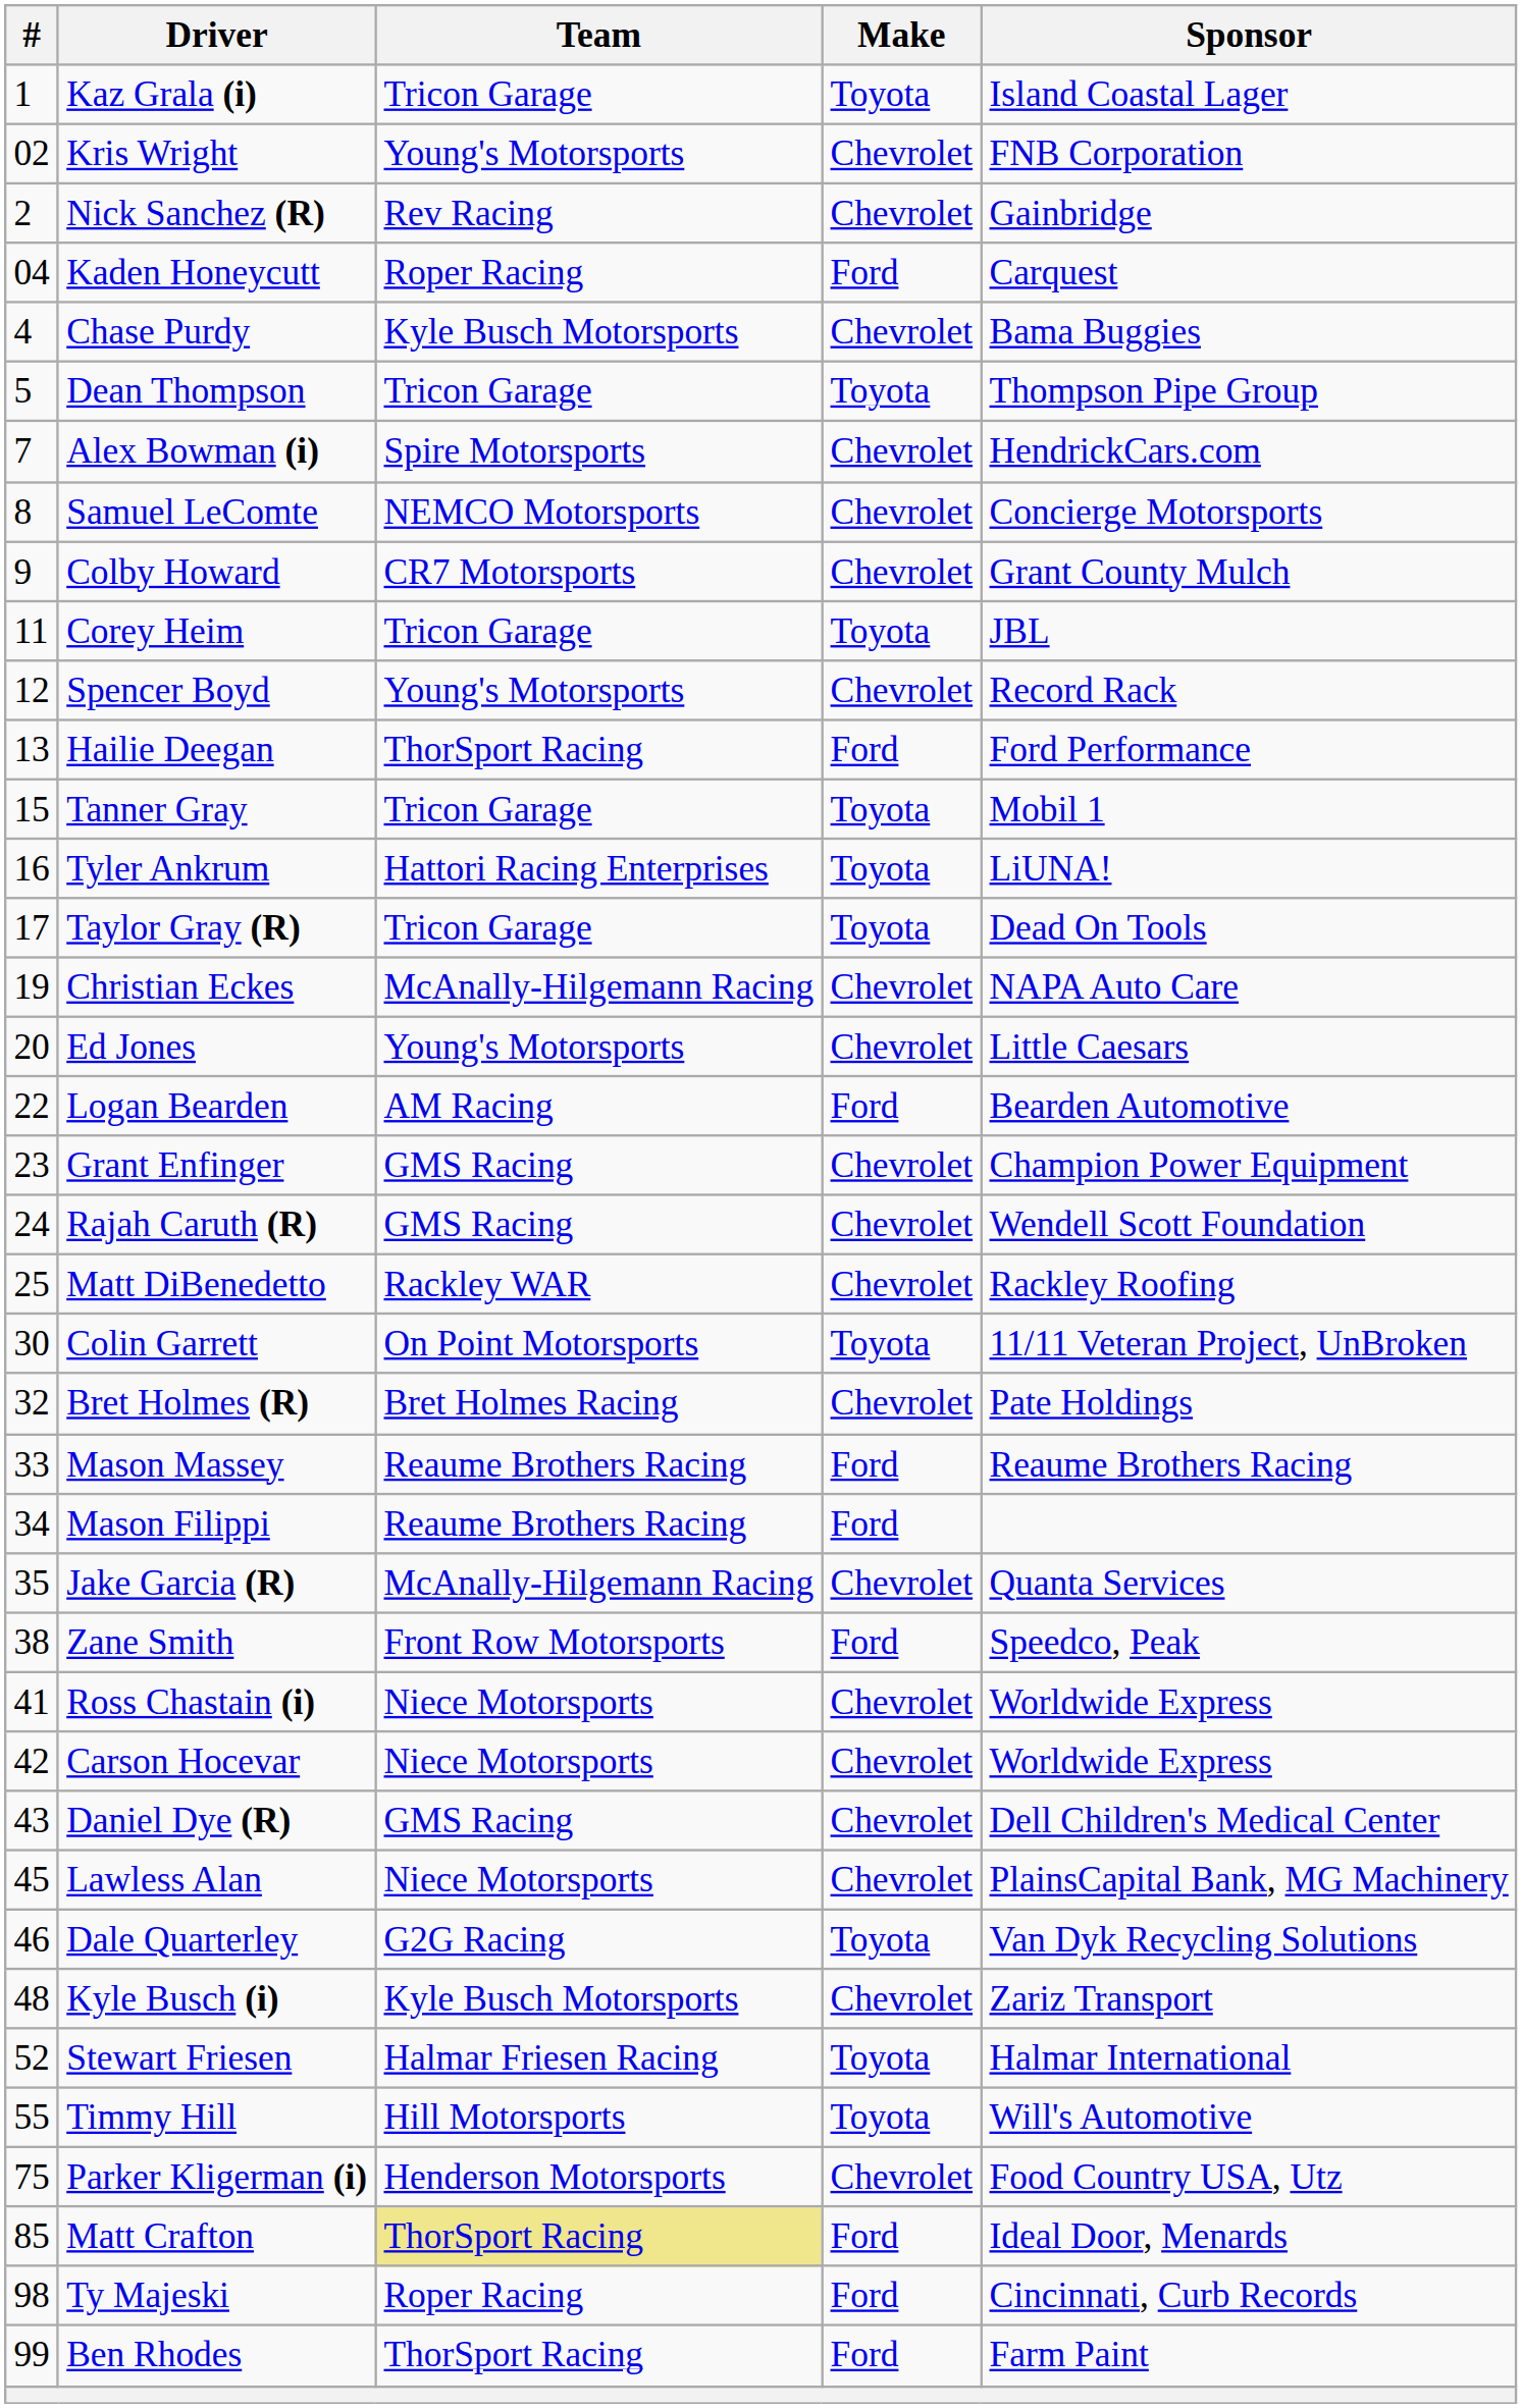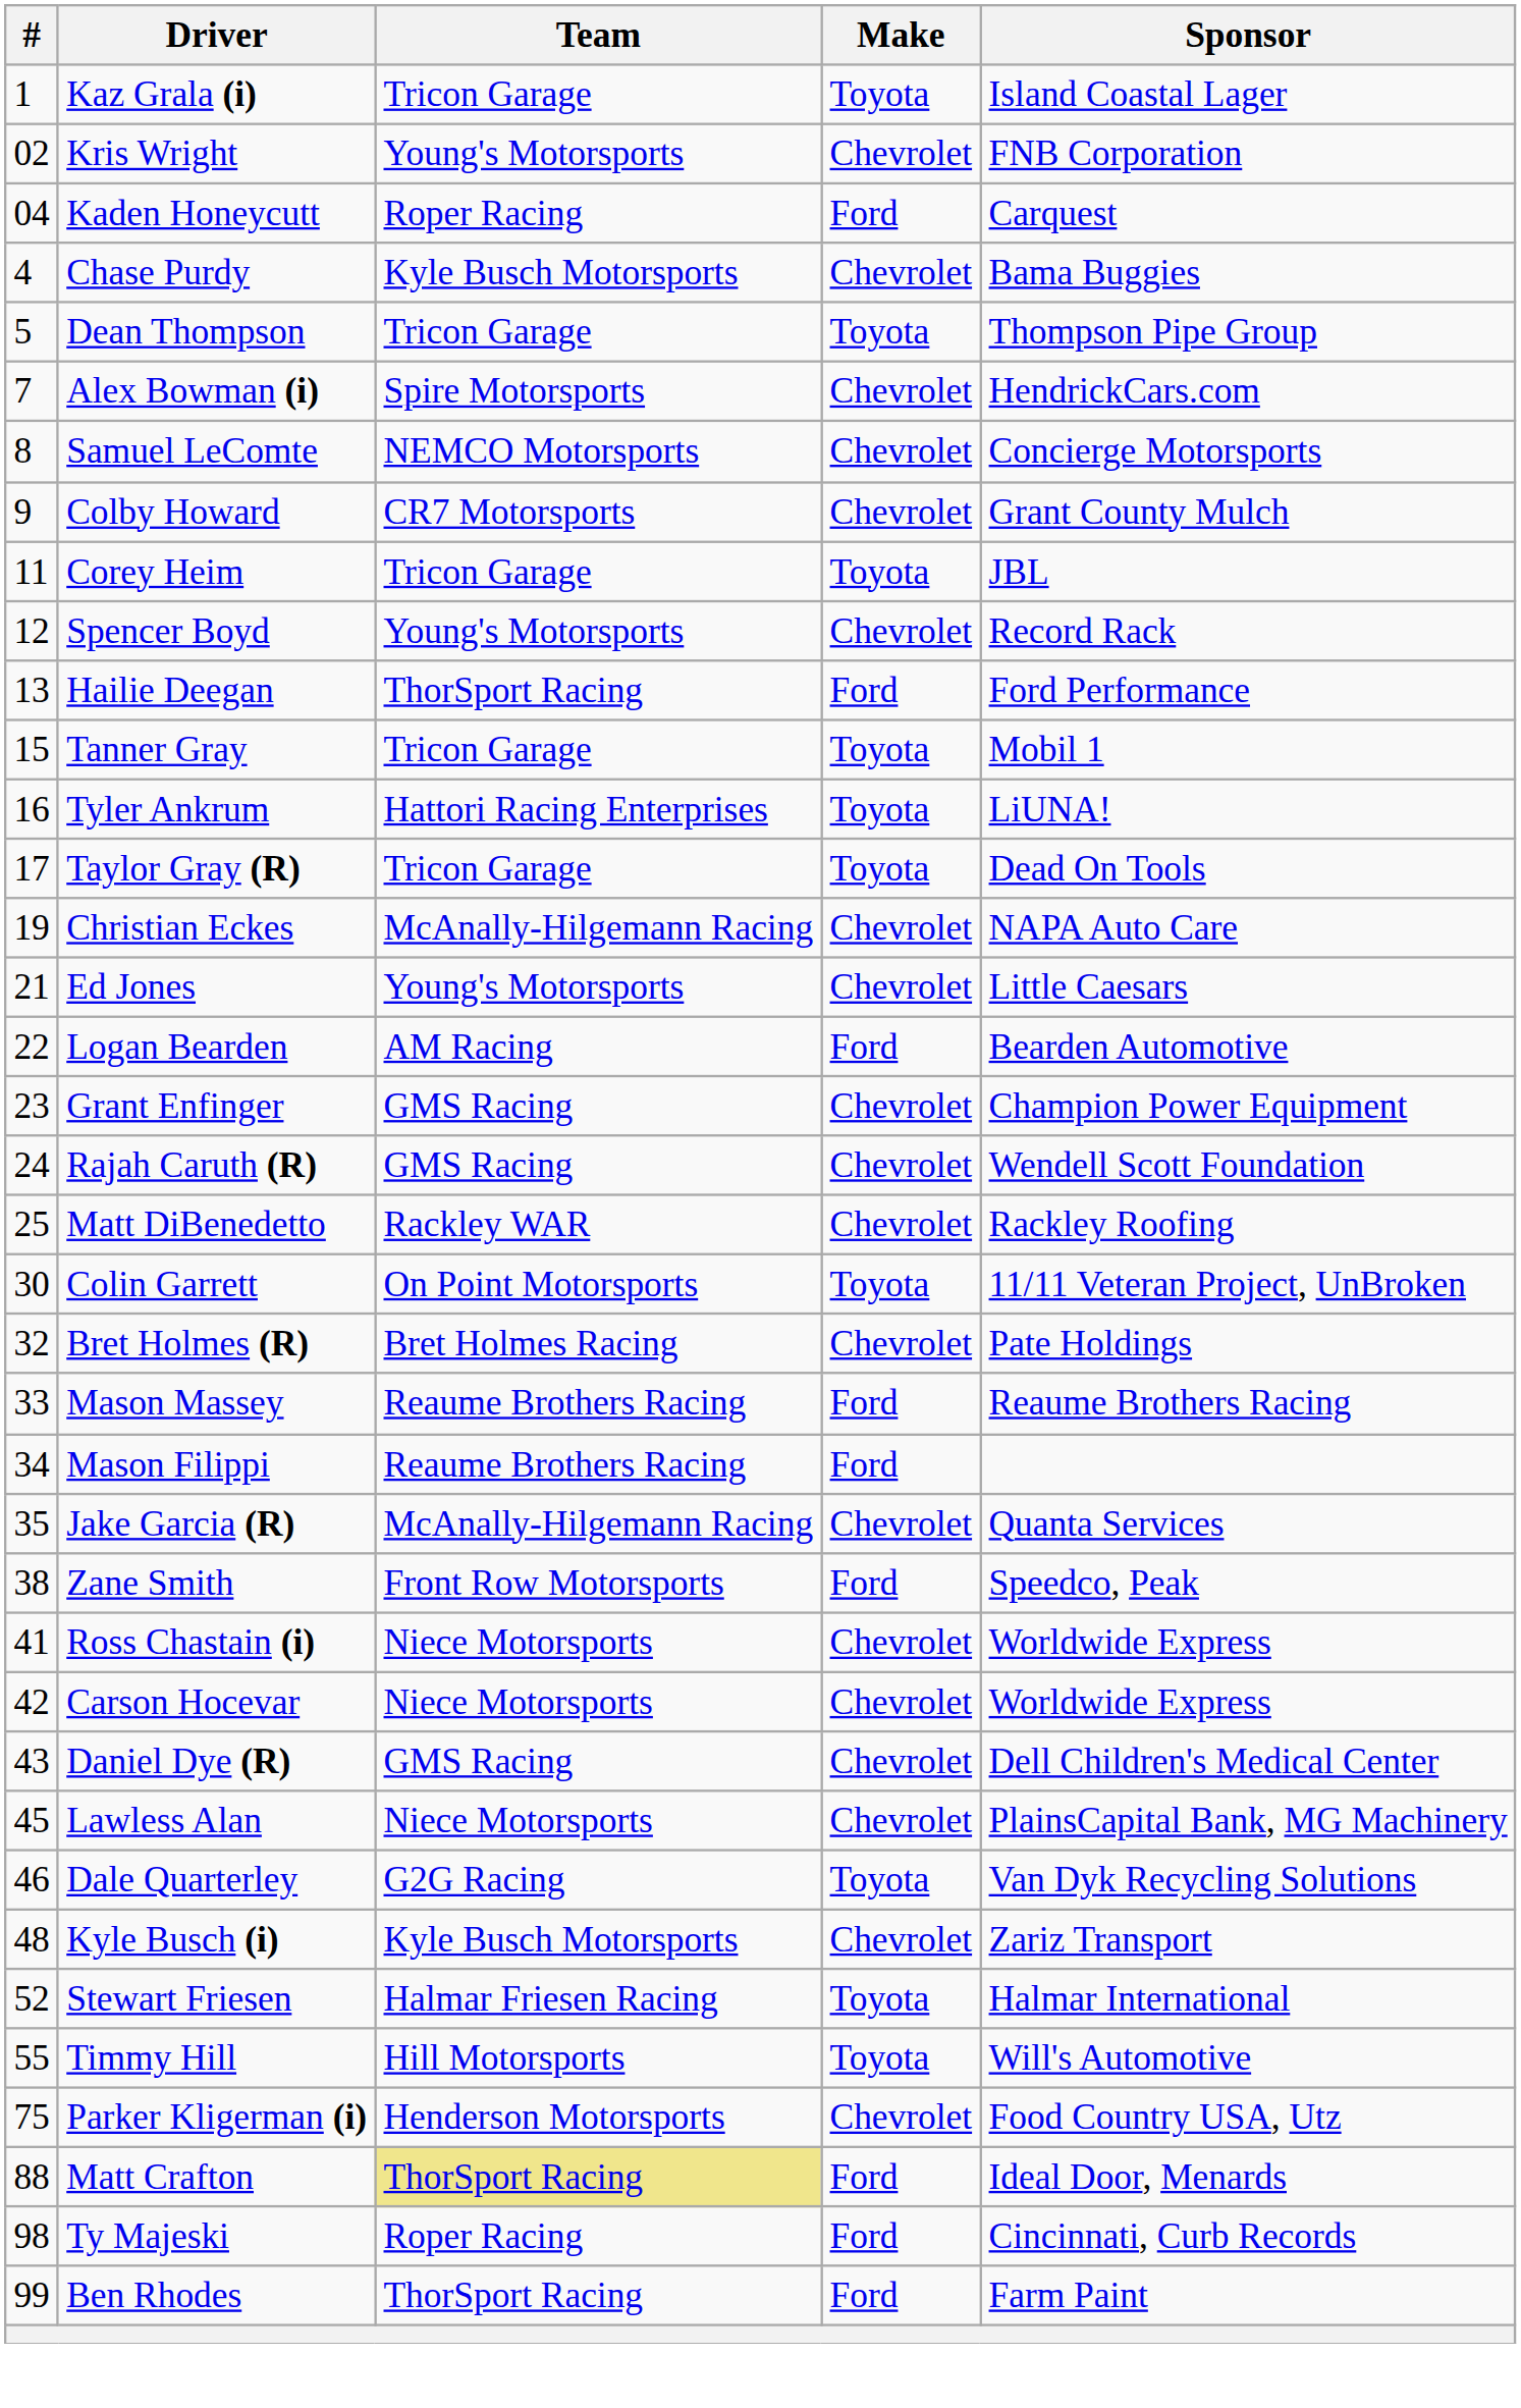 <table class="wikitable" style="font-size: 95%;">
 <tr>
 <th>#</th>
 <th>Driver</th>
 <th>Team</th>
 <th>Make</th>
 <th>Sponsor</th>
 </tr>
 <tr>
 <td>1</td>
 <td><a href='#'>Kaz Grala</a> <strong>(i)</strong></td>
 <td><a href='#'>Tricon Garage</a></td>
 <td><a href='#'>Toyota</a></td>
 <td><a href='#'>Island Coastal Lager</a></td>
 </tr>
 <tr>
 <td>02</td>
 <td><a href='#'>Kris Wright</a></td>
 <td><a href='#'>Young's Motorsports</a></td>
 <td><a href='#'>Chevrolet</a></td>
 <td><a href='#'>FNB Corporation</a></td>
-</tr>
-<tr>
-<td>2</td>
-<td><a href='#'>Nick Sanchez</a> <strong>(R)</strong></td>
-<td><a href='#'>Rev Racing</a></td>
-<td><a href='#'>Chevrolet</a></td>
-<td><a href='#'>Gainbridge</a></td>
 </tr>
 <tr>
 <td>04</td>
 <td><a href='#'>Kaden Honeycutt</a></td>
 <td><a href='#'>Roper Racing</a></td>
 <td><a href='#'>Ford</a></td>
 <td><a href='#'>Carquest</a></td>
 </tr>
 <tr>
 <td>4</td>
 <td><a href='#'>Chase Purdy</a></td>
 <td><a href='#'>Kyle Busch Motorsports</a></td>
 <td><a href='#'>Chevrolet</a></td>
 <td><a href='#'>Bama Buggies</a></td>
 </tr>
 <tr>
 <td>5</td>
 <td><a href='#'>Dean Thompson</a></td>
 <td><a href='#'>Tricon Garage</a></td>
 <td><a href='#'>Toyota</a></td>
 <td><a href='#'>Thompson Pipe Group</a></td>
 </tr>
 <tr>
 <td>7</td>
 <td><a href='#'>Alex Bowman</a> <strong>(i)</strong></td>
 <td><a href='#'>Spire Motorsports</a></td>
 <td><a href='#'>Chevrolet</a></td>
 <td><a href='#'>HendrickCars.com</a></td>
 </tr>
 <tr>
 <td>8</td>
 <td><a href='#'>Samuel LeComte</a></td>
 <td><a href='#'>NEMCO Motorsports</a></td>
 <td><a href='#'>Chevrolet</a></td>
 <td><a href='#'>Concierge Motorsports</a></td>
 </tr>
 <tr>
 <td>9</td>
 <td><a href='#'>Colby Howard</a></td>
 <td><a href='#'>CR7 Motorsports</a></td>
 <td><a href='#'>Chevrolet</a></td>
 <td><a href='#'>Grant County Mulch</a></td>
 </tr>
 <tr>
 <td>11</td>
 <td><a href='#'>Corey Heim</a></td>
 <td><a href='#'>Tricon Garage</a></td>
 <td><a href='#'>Toyota</a></td>
 <td><a href='#'>JBL</a></td>
 </tr>
 <tr>
 <td>12</td>
 <td><a href='#'>Spencer Boyd</a></td>
 <td><a href='#'>Young's Motorsports</a></td>
 <td><a href='#'>Chevrolet</a></td>
 <td><a href='#'>Record Rack</a></td>
 </tr>
 <tr>
 <td>13</td>
 <td><a href='#'>Hailie Deegan</a></td>
 <td><a href='#'>ThorSport Racing</a></td>
 <td><a href='#'>Ford</a></td>
 <td><a href='#'>Ford Performance</a></td>
 </tr>
 <tr>
 <td>15</td>
 <td><a href='#'>Tanner Gray</a></td>
 <td><a href='#'>Tricon Garage</a></td>
 <td><a href='#'>Toyota</a></td>
 <td><a href='#'>Mobil 1</a></td>
 </tr>
 <tr>
 <td>16</td>
 <td><a href='#'>Tyler Ankrum</a></td>
 <td><a href='#'>Hattori Racing Enterprises</a></td>
 <td><a href='#'>Toyota</a></td>
 <td><a href='#'>LiUNA!</a></td>
 </tr>
 <tr>
 <td>17</td>
 <td><a href='#'>Taylor Gray</a> <strong>(R)</strong></td>
 <td><a href='#'>Tricon Garage</a></td>
 <td><a href='#'>Toyota</a></td>
 <td><a href='#'>Dead On Tools</a></td>
 </tr>
 <tr>
 <td>19</td>
 <td><a href='#'>Christian Eckes</a></td>
 <td nowrap><a href='#'>McAnally-Hilgemann Racing</a></td>
 <td><a href='#'>Chevrolet</a></td>
 <td><a href='#'>NAPA Auto Care</a></td>
 </tr>
 <tr>
-<td>20</td>
+<td>21</td>
 <td><a href='#'>Ed Jones</a></td>
 <td><a href='#'>Young's Motorsports</a></td>
 <td><a href='#'>Chevrolet</a></td>
 <td><a href='#'>Little Caesars</a></td>
 </tr>
 <tr>
 <td>22</td>
 <td><a href='#'>Logan Bearden</a></td>
 <td><a href='#'>AM Racing</a></td>
 <td><a href='#'>Ford</a></td>
 <td><a href='#'>Bearden Automotive</a></td>
 </tr>
 <tr>
 <td>23</td>
 <td><a href='#'>Grant Enfinger</a></td>
 <td><a href='#'>GMS Racing</a></td>
 <td><a href='#'>Chevrolet</a></td>
 <td><a href='#'>Champion Power Equipment</a></td>
 </tr>
 <tr>
 <td>24</td>
 <td><a href='#'>Rajah Caruth</a> <strong>(R)</strong></td>
 <td><a href='#'>GMS Racing</a></td>
 <td><a href='#'>Chevrolet</a></td>
 <td><a href='#'>Wendell Scott Foundation</a></td>
 </tr>
 <tr>
 <td>25</td>
 <td><a href='#'>Matt DiBenedetto</a></td>
 <td><a href='#'>Rackley WAR</a></td>
 <td><a href='#'>Chevrolet</a></td>
 <td><a href='#'>Rackley Roofing</a></td>
 </tr>
 <tr>
 <td>30</td>
 <td><a href='#'>Colin Garrett</a></td>
 <td><a href='#'>On Point Motorsports</a></td>
 <td><a href='#'>Toyota</a></td>
 <td><a href='#'>11/11 Veteran Project</a>, <a href='#'>UnBroken</a></td>
 </tr>
 <tr>
 <td>32</td>
 <td><a href='#'>Bret Holmes</a> <strong>(R)</strong></td>
 <td><a href='#'>Bret Holmes Racing</a></td>
 <td><a href='#'>Chevrolet</a></td>
 <td><a href='#'>Pate Holdings</a></td>
 </tr>
 <tr>
 <td>33</td>
 <td><a href='#'>Mason Massey</a></td>
 <td><a href='#'>Reaume Brothers Racing</a></td>
 <td><a href='#'>Ford</a></td>
 <td><a href='#'>Reaume Brothers Racing</a></td>
 </tr>
 <tr>
 <td>34</td>
 <td><a href='#'>Mason Filippi</a></td>
 <td><a href='#'>Reaume Brothers Racing</a></td>
 <td><a href='#'>Ford</a></td>
 <td></td>
 </tr>
 <tr>
 <td>35</td>
 <td><a href='#'>Jake Garcia</a> <strong>(R)</strong></td>
 <td><a href='#'>McAnally-Hilgemann Racing</a></td>
 <td><a href='#'>Chevrolet</a></td>
 <td><a href='#'>Quanta Services</a></td>
 </tr>
 <tr>
 <td>38</td>
 <td><a href='#'>Zane Smith</a></td>
 <td><a href='#'>Front Row Motorsports</a></td>
 <td><a href='#'>Ford</a></td>
 <td><a href='#'>Speedco</a>, <a href='#'>Peak</a></td>
 </tr>
 <tr>
 <td>41</td>
 <td><a href='#'>Ross Chastain</a> <strong>(i)</strong></td>
 <td><a href='#'>Niece Motorsports</a></td>
 <td><a href='#'>Chevrolet</a></td>
 <td><a href='#'>Worldwide Express</a></td>
 </tr>
 <tr>
 <td>42</td>
 <td><a href='#'>Carson Hocevar</a></td>
 <td><a href='#'>Niece Motorsports</a></td>
 <td><a href='#'>Chevrolet</a></td>
 <td><a href='#'>Worldwide Express</a></td>
 </tr>
 <tr>
 <td>43</td>
 <td><a href='#'>Daniel Dye</a> <strong>(R)</strong></td>
 <td><a href='#'>GMS Racing</a></td>
 <td><a href='#'>Chevrolet</a></td>
 <td><a href='#'>Dell Children's Medical Center</a></td>
 </tr>
 <tr>
 <td>45</td>
 <td><a href='#'>Lawless Alan</a></td>
 <td><a href='#'>Niece Motorsports</a></td>
 <td><a href='#'>Chevrolet</a></td>
 <td nowrap><a href='#'>PlainsCapital Bank</a>, <a href='#'>MG Machinery</a></td>
 </tr>
 <tr>
 <td>46</td>
 <td><a href='#'>Dale Quarterley</a></td>
 <td><a href='#'>G2G Racing</a></td>
 <td><a href='#'>Toyota</a></td>
 <td><a href='#'>Van Dyk Recycling Solutions</a></td>
 </tr>
 <tr>
 <td>48</td>
 <td><a href='#'>Kyle Busch</a> <strong>(i)</strong></td>
 <td><a href='#'>Kyle Busch Motorsports</a></td>
 <td><a href='#'>Chevrolet</a></td>
 <td><a href='#'>Zariz Transport</a></td>
 </tr>
 <tr>
 <td>52</td>
 <td><a href='#'>Stewart Friesen</a></td>
 <td><a href='#'>Halmar Friesen Racing</a></td>
 <td><a href='#'>Toyota</a></td>
 <td><a href='#'>Halmar International</a></td>
 </tr>
 <tr>
 <td>55</td>
 <td><a href='#'>Timmy Hill</a></td>
 <td><a href='#'>Hill Motorsports</a></td>
 <td><a href='#'>Toyota</a></td>
 <td><a href='#'>Will's Automotive</a></td>
 </tr>
 <tr>
 <td>75</td>
 <td nowrap><a href='#'>Parker Kligerman</a> <strong>(i)</strong></td>
 <td><a href='#'>Henderson Motorsports</a></td>
 <td><a href='#'>Chevrolet</a></td>
 <td><a href='#'>Food Country USA</a>, <a href='#'>Utz</a></td>
 </tr>
 <tr>
-<td>85</td>
+<td>88</td>
 <td><a href='#'>Matt Crafton</a></td>
 <td style="background: khaki;"><a href='#'>ThorSport Racing</a></td>
 <td><a href='#'>Ford</a></td>
 <td><a href='#'>Ideal Door</a>, <a href='#'>Menards</a></td>
 </tr>
 <tr>
 <td>98</td>
 <td><a href='#'>Ty Majeski</a></td>
 <td><a href='#'>Roper Racing</a></td>
 <td><a href='#'>Ford</a></td>
 <td><a href='#'>Cincinnati</a>, <a href='#'>Curb Records</a></td>
 </tr>
 <tr>
 <td>99</td>
 <td><a href='#'>Ben Rhodes</a></td>
 <td><a href='#'>ThorSport Racing</a></td>
 <td><a href='#'>Ford</a></td>
 <td><a href='#'>Farm Paint</a></td>
 </tr>
 <tr>
 <th colspan="5"></th>
 </tr>
 </table>
